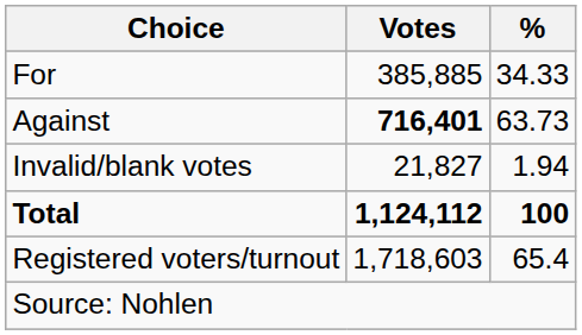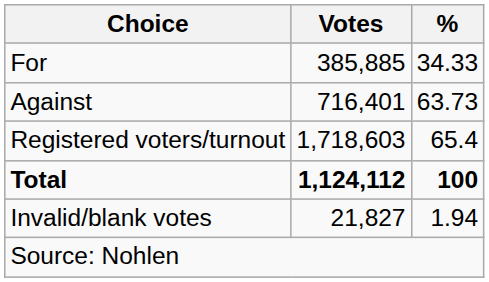 <table class=wikitable style=text-align:right>
 <tr>
 <th>Choice</th>
 <th>Votes</th>
 <th>%</th>
 </tr>
 <tr>
 <td align=left>For</td>
 <td>385,885</td>
 <td>34.33</td>
 </tr>
 <tr>
 <td align=left>Against</td>
-<td><strong>716,401</strong></td>
+<td>716,401</td>
 <td>63.73</td>
+</tr>
+<tr>
+<td align=left>Registered voters/turnout</td>
+<td>1,718,603</td>
+<td>65.4</td>
+</tr>
+<tr>
+<td align=left><strong>Total</strong></td>
+<td><strong>1,124,112</strong></td>
+<td><strong>100</strong></td>
 </tr>
 <tr>
 <td align=left>Invalid/blank votes</td>
 <td>21,827</td>
 <td>1.94</td>
 </tr>
 <tr>
-<td align=left><strong>Total</strong></td>
-<td><strong>1,124,112</strong></td>
-<td><strong>100</strong></td>
-</tr>
-<tr>
-<td align=left>Registered voters/turnout</td>
-<td>1,718,603</td>
-<td>65.4</td>
-</tr>
-<tr>
 <td align=left colspan=3>Source: Nohlen</td>
 </tr>
 </table>
